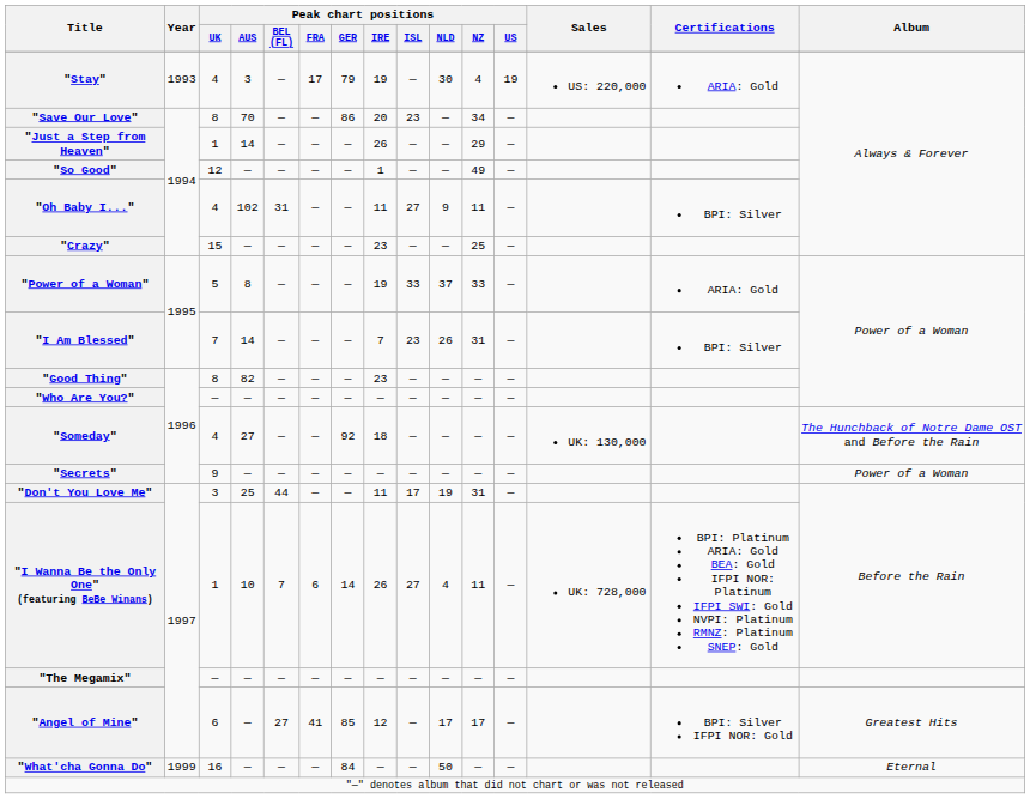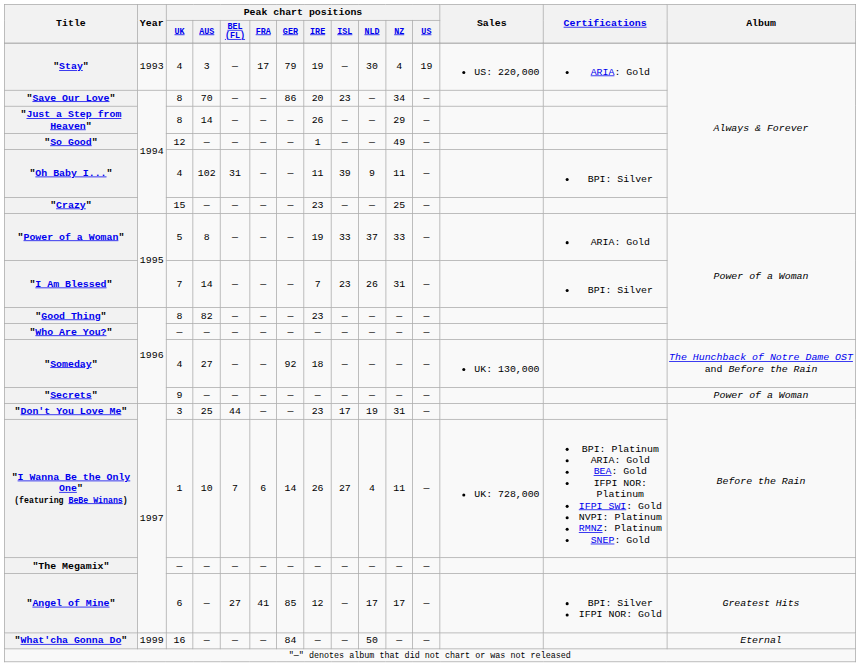 <table class="wikitable plainrowheaders" style="text-align: center;" border="1">
 <tr>
 <th scope="col" rowspan="2" style="width:13em;">Title</th>
 <th scope="col" rowspan="2" style="width:1em;">Year</th>
 <th scope="col" colspan="10">Peak chart positions</th>
 <th scope="col" rowspan="2" style="width:10em;">Sales</th>
 <th scope="col" rowspan="2"  style="width:12em;"><a href='#'>Certifications</a></th>
 <th scope="col" rowspan="2">Album</th>
 </tr>
 <tr>
 <th scope="col" style="width:2.75em;font-size:85%;"><a href='#'>UK</a><br></th>
 <th scope="col" style="width:2.75em;font-size:85%;"><a href='#'>AUS</a><br></th>
 <th scope="col" style="width:3em;font-size:85%;"><a href='#'>BEL (FL)</a><br></th>
 <th scope="col" style="width:2.75em;font-size:85%;"><a href='#'>FRA</a><br></th>
 <th scope="col" style="width:2.75em;font-size:85%;"><a href='#'>GER</a><br></th>
 <th scope="col" style="width:2.75em;font-size:85%;"><a href='#'>IRE</a><br></th>
 <th scope="col" style="width:2.75em;font-size:85%;"><a href='#'>ISL</a><br></th>
 <th scope="col" style="width:2.75em;font-size:85%;"><a href='#'>NLD</a><br></th>
 <th scope="col" style="width:2.75em;font-size:85%;"><a href='#'>NZ</a><br></th>
 <th scope="col" style="width:2.75em;font-size:85%;"><a href='#'>US</a><br></th>
 </tr>
 <tr>
 </tr>
 <tr>
 <th scope="row">"<a href='#'>Stay</a>"</th>
 <td>1993</td>
 <td>4</td>
 <td>3</td>
 <td>—</td>
 <td>17</td>
 <td>79</td>
 <td>19</td>
 <td>—</td>
 <td>30</td>
 <td>4</td>
 <td>19</td>
 <td><br><ul><li>US: 220,000</li></ul></td>
 <td><br><ul><li><a href='#'>ARIA</a>: Gold</li></ul></td>
 <td rowspan="6"><em>Always & Forever</em></td>
 </tr>
 <tr>
 <th scope="row">"<a href='#'>Save Our Love</a>"</th>
 <td rowspan="5">1994</td>
 <td>8</td>
 <td>70</td>
 <td>—</td>
 <td>—</td>
 <td>86</td>
 <td>20</td>
 <td>23</td>
 <td>—</td>
 <td>34</td>
 <td>—</td>
 <td></td>
 </tr>
 <tr>
 <th scope="row">"<a href='#'>Just a Step from Heaven</a>"</th>
-<td>1</td>
+<td>8</td>
 <td>14</td>
 <td>—</td>
 <td>—</td>
 <td>—</td>
 <td>26</td>
 <td>—</td>
 <td>—</td>
 <td>29</td>
 <td>—</td>
 <td></td>
 <td></td>
 </tr>
 <tr>
 <th scope="row">"<a href='#'>So Good</a>"</th>
 <td>12</td>
 <td>—</td>
 <td>—</td>
 <td>—</td>
 <td>—</td>
 <td>1</td>
 <td>—</td>
 <td>—</td>
 <td>49</td>
 <td>—</td>
 <td></td>
 <td></td>
 </tr>
 <tr>
 <th scope="row">"<a href='#'>Oh Baby I...</a>"</th>
 <td>4</td>
 <td>102</td>
 <td>31</td>
 <td>—</td>
 <td>—</td>
 <td>11</td>
-<td>27</td>
+<td>39</td>
 <td>9</td>
 <td>11</td>
 <td>—</td>
 <td></td>
 <td><br><ul><li>BPI: Silver</li></ul></td>
 </tr>
 <tr>
 <th scope="row">"<a href='#'>Crazy</a>"</th>
 <td>15</td>
 <td>—</td>
 <td>—</td>
 <td>—</td>
 <td>—</td>
 <td>23</td>
 <td>—</td>
 <td>—</td>
 <td>25</td>
 <td>—</td>
 <td></td>
 <td></td>
 </tr>
 <tr>
 <th scope="row">"<a href='#'>Power of a Woman</a>"</th>
 <td rowspan="2">1995</td>
 <td>5</td>
 <td>8</td>
 <td>—</td>
 <td>—</td>
 <td>—</td>
 <td>19</td>
 <td>33</td>
 <td>37</td>
 <td>33</td>
 <td>—</td>
 <td></td>
 <td><br><ul><li>ARIA: Gold</li></ul></td>
 <td rowspan="4"><em>Power of a Woman</em></td>
 </tr>
 <tr>
 <th scope="row">"<a href='#'>I Am Blessed</a>"</th>
 <td>7</td>
 <td>14</td>
 <td>—</td>
 <td>—</td>
 <td>—</td>
 <td>7</td>
 <td>23</td>
 <td>26</td>
 <td>31</td>
 <td>—</td>
 <td></td>
 <td><br><ul><li>BPI: Silver</li></ul></td>
 </tr>
 <tr>
 <th scope="row">"<a href='#'>Good Thing</a>"</th>
 <td rowspan="4">1996</td>
 <td>8</td>
 <td>82</td>
 <td>—</td>
 <td>—</td>
 <td>—</td>
 <td>23</td>
 <td>—</td>
 <td>—</td>
 <td>—</td>
 <td>—</td>
 <td></td>
 <td></td>
 </tr>
 <tr>
 <th scope="row">"<a href='#'>Who Are You?</a>"</th>
 <td>—</td>
 <td>—</td>
 <td>—</td>
 <td>—</td>
 <td>—</td>
 <td>—</td>
 <td>—</td>
 <td>—</td>
 <td>—</td>
 <td>—</td>
 <td></td>
 <td></td>
 </tr>
 <tr>
 <th scope="row">"<a href='#'>Someday</a>"</th>
 <td>4</td>
 <td>27</td>
 <td>—</td>
 <td>—</td>
 <td>92</td>
 <td>18</td>
 <td>—</td>
 <td>—</td>
 <td>—</td>
 <td>—</td>
 <td><br><ul><li>UK: 130,000</li></ul></td>
 <td></td>
 <td><em><a href='#'>The Hunchback of Notre Dame OST</a></em><br> and <em>Before the Rain</em></td>
 </tr>
 <tr>
 <th scope="row">"<a href='#'>Secrets</a>"</th>
 <td>9</td>
 <td>—</td>
 <td>—</td>
 <td>—</td>
 <td>—</td>
 <td>—</td>
 <td>—</td>
 <td>—</td>
 <td>—</td>
 <td>—</td>
 <td></td>
 <td></td>
 <td><em>Power of a Woman</em></td>
 </tr>
 <tr>
 <th scope="row">"<a href='#'>Don't You Love Me</a>"</th>
 <td rowspan="4">1997</td>
 <td>3</td>
 <td>25</td>
 <td>44</td>
 <td>—</td>
 <td>—</td>
-<td>11</td>
+<td>23</td>
 <td>17</td>
 <td>19</td>
 <td>31</td>
 <td>—</td>
 <td></td>
 <td></td>
 <td rowspan="2"><em>Before the Rain</em></td>
 </tr>
 <tr>
 <th scope="row">"<a href='#'>I Wanna Be the Only One</a>" <br><small>(featuring <a href='#'>BeBe Winans</a>)</small></th>
 <td>1</td>
 <td>10</td>
 <td>7</td>
 <td>6</td>
 <td>14</td>
 <td>26</td>
 <td>27</td>
 <td>4</td>
 <td>11</td>
 <td>—</td>
 <td><br><ul><li>UK: 728,000</li></ul></td>
 <td><br><ul><li>BPI: Platinum</li><li>ARIA: Gold</li><li><a href='#'>BEA</a>: Gold</li><li>IFPI NOR: Platinum</li><li><a href='#'>IFPI SWI</a>: Gold</li><li>NVPI: Platinum</li><li><a href='#'>RMNZ</a>: Platinum</li><li><a href='#'>SNEP</a>: Gold</li></ul></td>
 </tr>
 <tr>
 <th scope="row">"The Megamix"</th>
 <td>—</td>
 <td>—</td>
 <td>—</td>
 <td>—</td>
 <td>—</td>
 <td>—</td>
 <td>—</td>
 <td>—</td>
 <td>—</td>
 <td>—</td>
 <td></td>
 <td></td>
 <td></td>
 </tr>
 <tr>
 <th scope="row">"<a href='#'>Angel of Mine</a>"</th>
 <td>6</td>
 <td>—</td>
 <td>27</td>
 <td>41</td>
 <td>85</td>
 <td>12</td>
 <td>—</td>
 <td>17</td>
 <td>17</td>
 <td>—</td>
 <td></td>
 <td><br><ul><li>BPI: Silver</li><li>IFPI NOR: Gold</li></ul></td>
 <td><em>Greatest Hits</em></td>
 </tr>
 <tr>
 <th scope="row">"<a href='#'>What'cha Gonna Do</a>"</th>
 <td>1999</td>
 <td>16</td>
 <td>—</td>
 <td>—</td>
 <td>—</td>
 <td>84</td>
 <td>—</td>
 <td>—</td>
 <td>50</td>
 <td>—</td>
 <td>—</td>
 <td></td>
 <td></td>
 <td><em>Eternal</em></td>
 </tr>
 <tr>
 <td colspan="20" style="font-size: 85%">"—" denotes album that did not chart or was not released</td>
 </tr>
 </table>
